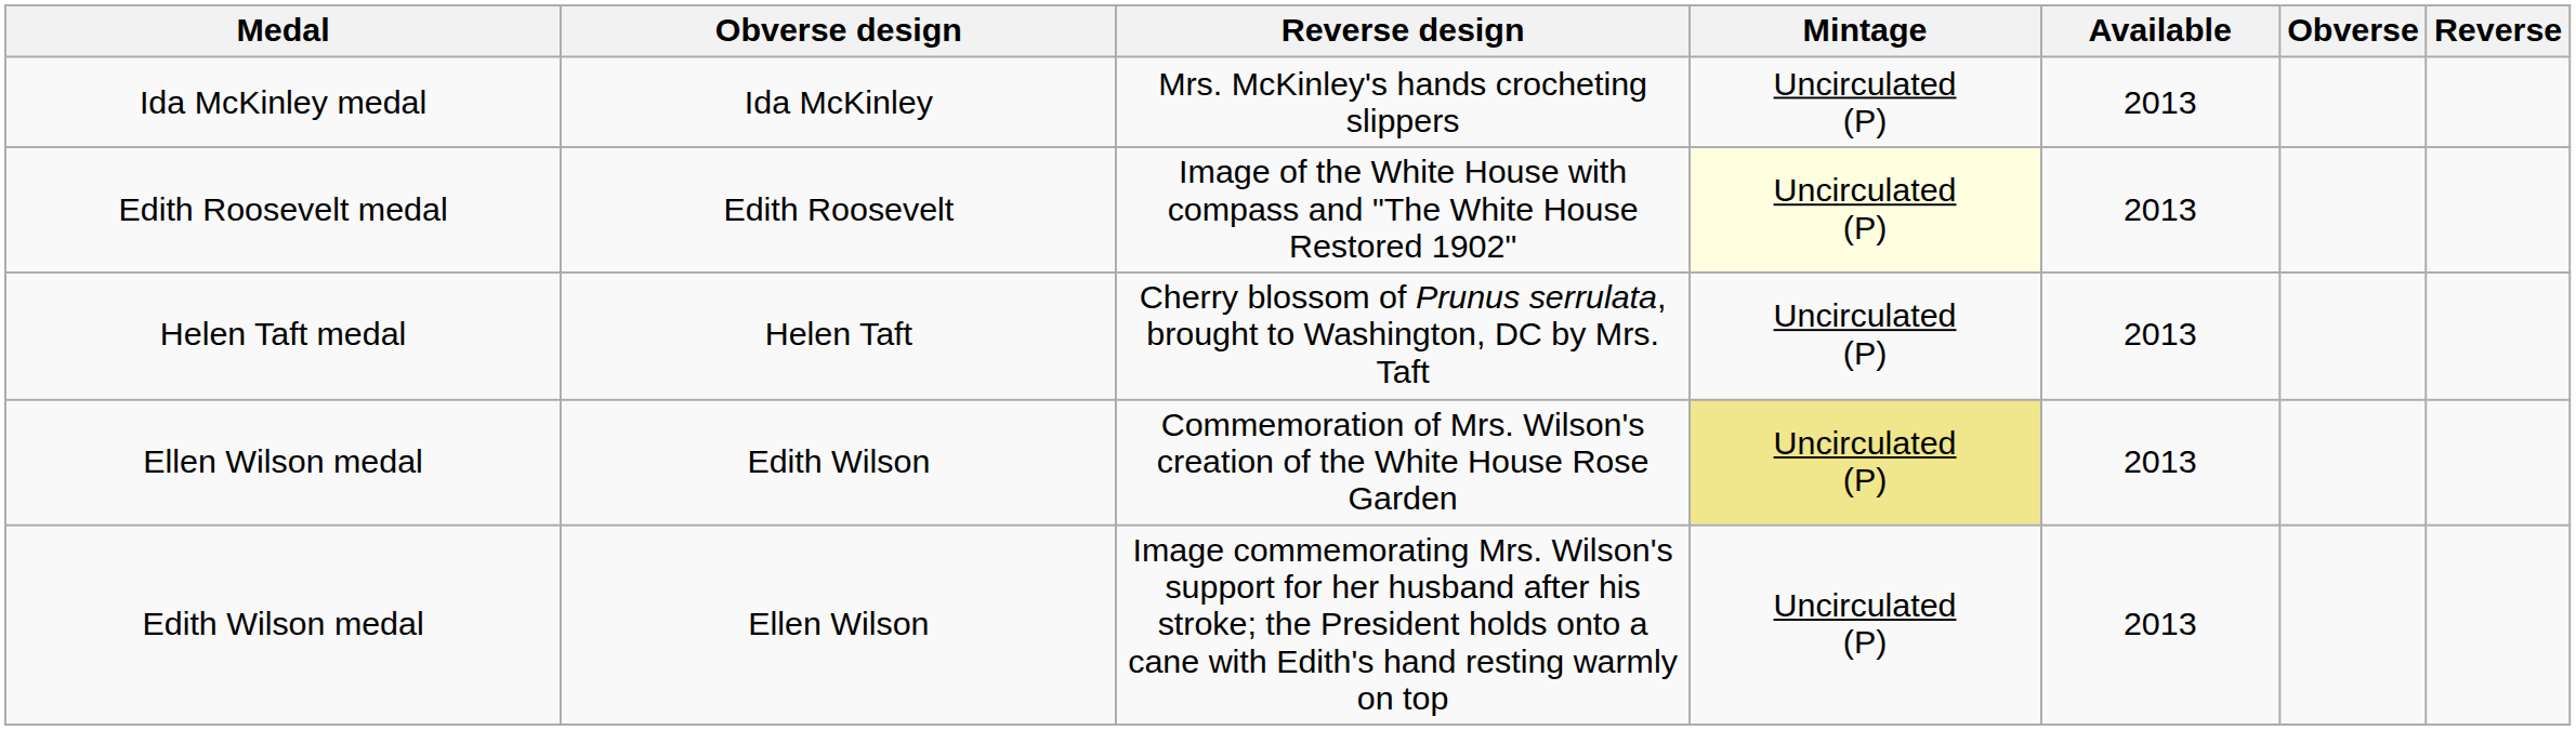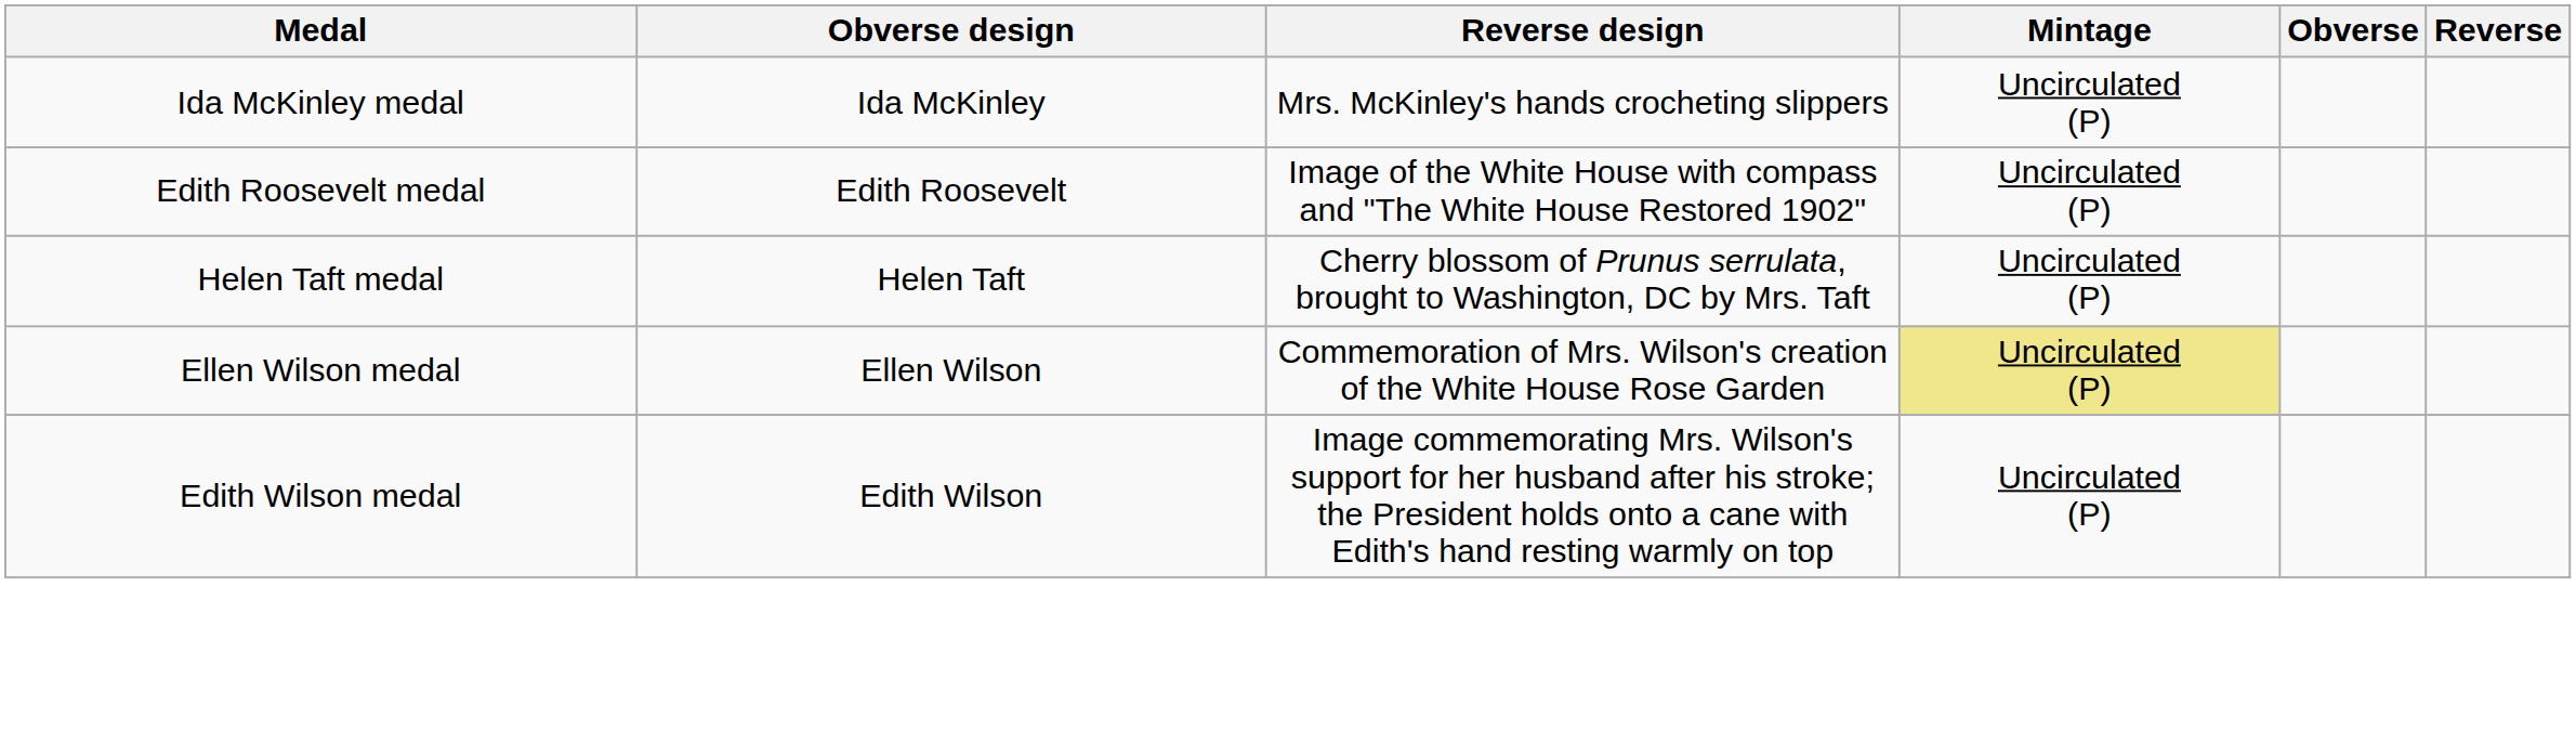 <table class="wikitable">
 <tr>
 <th width="25%">Medal</th>
 <th width="25%">Obverse design</th>
 <th width="25%">Reverse design</th>
 <th width="15%">Mintage</th>
-<th width="10%">Available</th>
 <th>Obverse</th>
 <th>Reverse</th>
 </tr>
 <tr>
 <td align="center">Ida McKinley medal</td>
 <td align="center">Ida McKinley</td>
 <td align="center">Mrs. McKinley's hands crocheting slippers</td>
 <td align="center"><u>Uncirculated</u><br> (P)</td>
-<td align="center">2013</td>
 <td></td>
 <td></td>
 </tr>
 <tr>
 <td align="center">Edith Roosevelt medal</td>
 <td align="center">Edith Roosevelt</td>
 <td align="center">Image of the White House with compass and "The White House Restored 1902"</td>
-<td align="center" style="background: lightyellow;"><u>Uncirculated</u><br> (P)</td>
-<td align="center">2013</td>
+<td align="center"><u>Uncirculated</u><br> (P)</td>
 <td></td>
 <td></td>
 </tr>
 <tr>
 <td align="center">Helen Taft medal</td>
 <td align="center">Helen Taft</td>
 <td align="center">Cherry blossom of <em>Prunus serrulata</em>, brought to Washington, DC by Mrs. Taft</td>
 <td align="center"><u>Uncirculated</u><br> (P)</td>
-<td align="center">2013</td>
 <td></td>
 <td></td>
 </tr>
 <tr>
 <td align="center">Ellen Wilson medal</td>
-<td align="center">Edith Wilson</td>
+<td align="center">Ellen Wilson</td>
 <td align="center">Commemoration of Mrs. Wilson's creation of the White House Rose Garden</td>
 <td align="center" style="background: khaki;"><u>Uncirculated</u><br> (P)</td>
-<td align="center">2013</td>
 <td></td>
 <td></td>
 </tr>
 <tr>
 <td align="center">Edith Wilson medal</td>
-<td align="center">Ellen Wilson</td>
+<td align="center">Edith Wilson</td>
 <td align="center">Image commemorating Mrs. Wilson's support for her husband after his stroke; the President holds onto a cane with Edith's hand resting warmly on top</td>
 <td align="center"><u>Uncirculated</u><br> (P)</td>
-<td align="center">2013</td>
 <td></td>
 <td></td>
 </tr>
 </table>
